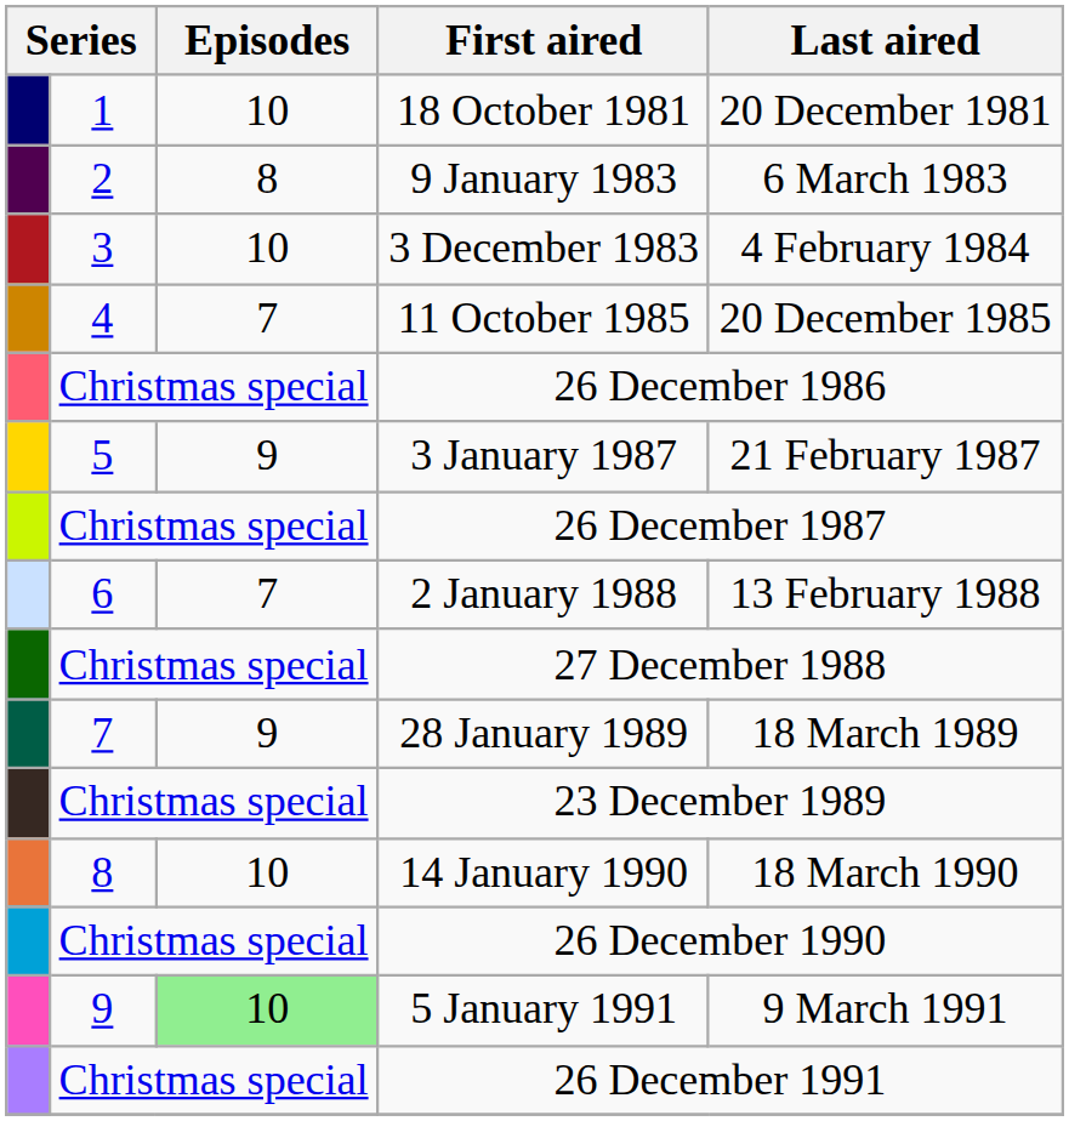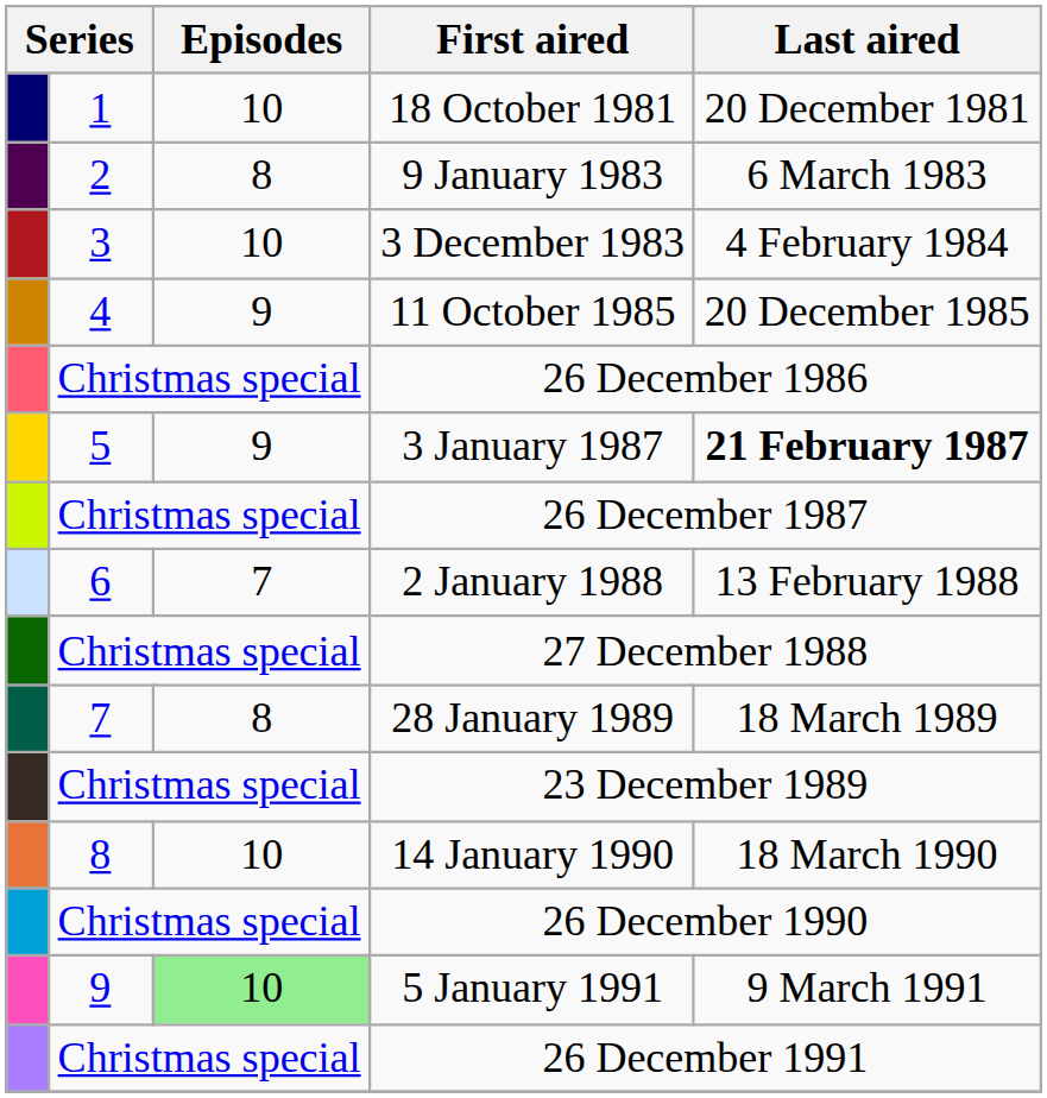 <table class=wikitable style="text-align:center">
 <tr>
 <th colspan=2>Series</th>
 <th>Episodes</th>
 <th>First aired</th>
 <th>Last aired</th>
 </tr>
 <tr>
 <td bgcolor="000070"></td>
 <td><a href='#'>1</a></td>
 <td>10</td>
 <td>18 October 1981</td>
 <td>20 December 1981</td>
 </tr>
 <tr>
 <td bgcolor="500050"></td>
 <td><a href='#'>2</a></td>
 <td>8</td>
 <td>9 January 1983</td>
 <td>6 March 1983</td>
 </tr>
 <tr>
 <td bgcolor="B0171F"></td>
 <td><a href='#'>3</a></td>
 <td>10</td>
 <td>3 December 1983</td>
 <td>4 February 1984</td>
 </tr>
 <tr>
 <td bgcolor="CD8500"></td>
 <td><a href='#'>4</a></td>
-<td>7</td>
+<td>9</td>
 <td>11 October 1985</td>
 <td>20 December 1985</td>
 </tr>
 <tr>
 <td bgcolor="FF5C72"></td>
 <td colspan=2><a href='#'>Christmas special</a></td>
 <td colspan=2>26 December 1986</td>
 </tr>
 <tr>
 <td bgcolor="FFD700"></td>
 <td><a href='#'>5</a></td>
 <td>9</td>
 <td>3 January 1987</td>
-<td>21 February 1987</td>
+<td><strong>21 February 1987</strong></td>
 </tr>
 <tr>
 <td bgcolor="caf600"></td>
 <td colspan=2><a href='#'>Christmas special</a></td>
 <td colspan=2>26 December 1987</td>
 </tr>
 <tr>
 <td bgcolor="CAE1FF"></td>
 <td><a href='#'>6</a></td>
 <td>7</td>
 <td>2 January 1988</td>
 <td>13 February 1988</td>
 </tr>
 <tr>
 <td bgcolor="0A6600"></td>
 <td colspan=2><a href='#'>Christmas special</a></td>
 <td colspan=2>27 December 1988</td>
 </tr>
 <tr>
 <td bgcolor="005d46"></td>
 <td><a href='#'>7</a></td>
-<td>9</td>
+<td>8</td>
 <td>28 January 1989</td>
 <td>18 March 1989</td>
 </tr>
 <tr>
 <td bgcolor="362822"></td>
 <td colspan=2><a href='#'>Christmas special</a></td>
 <td colspan=2>23 December 1989</td>
 </tr>
 <tr>
 <td bgcolor="E9743A"></td>
 <td><a href='#'>8</a></td>
 <td>10</td>
 <td>14 January 1990</td>
 <td>18 March 1990</td>
 </tr>
 <tr>
 <td bgcolor="00A1D7"></td>
 <td colspan=2><a href='#'>Christmas special</a></td>
 <td colspan=2>26 December 1990</td>
 </tr>
 <tr>
 <td bgcolor="FF4FBC"></td>
 <td><a href='#'>9</a></td>
 <td style="background: lightgreen;">10</td>
 <td>5 January 1991</td>
 <td>9 March 1991</td>
 </tr>
 <tr>
 <td bgcolor="A97DFF"></td>
 <td colspan=2><a href='#'>Christmas special</a></td>
 <td colspan=2>26 December 1991</td>
 </tr>
 <tr>
 </tr>
 </table>
